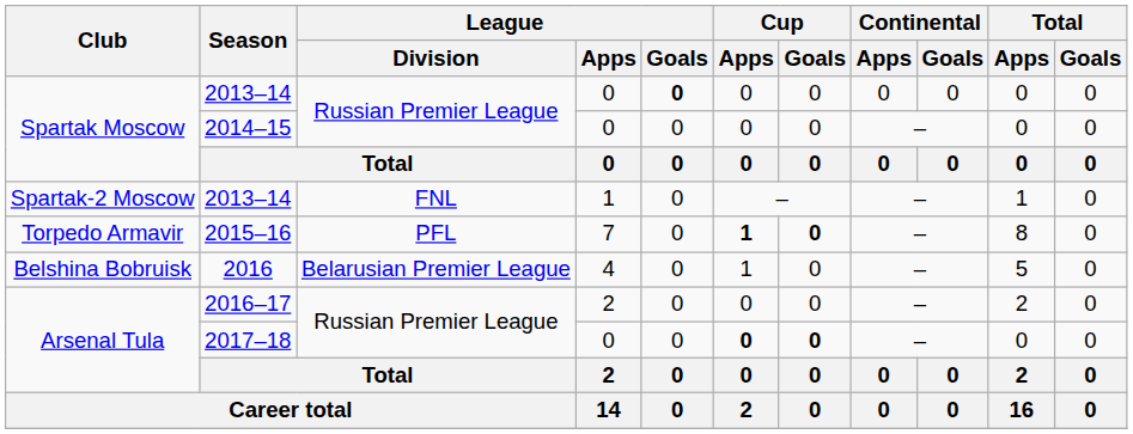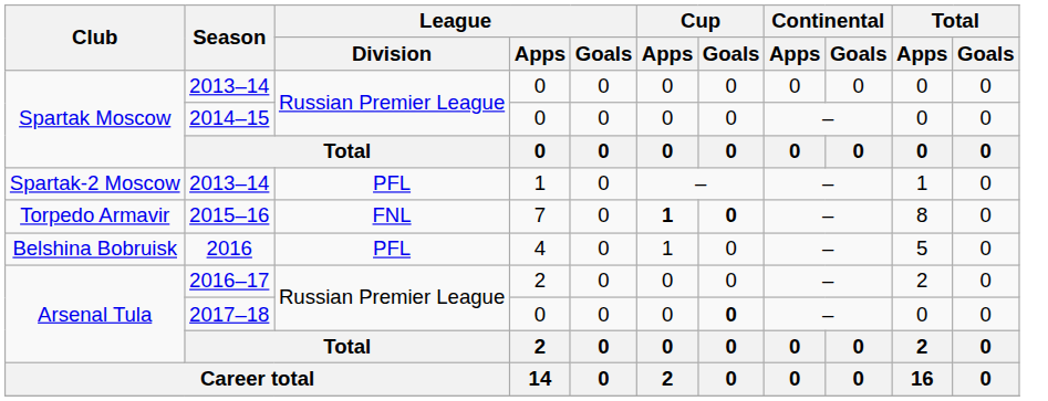 <table class="wikitable" style="text-align: center;">
 <tr>
 <th rowspan=2>Club</th>
 <th rowspan=2>Season</th>
 <th colspan=3>League</th>
 <th colspan=2>Cup</th>
 <th colspan=2>Continental</th>
 <th colspan=2>Total</th>
 </tr>
 <tr>
 <th>Division</th>
 <th>Apps</th>
 <th>Goals</th>
 <th>Apps</th>
 <th>Goals</th>
 <th>Apps</th>
 <th>Goals</th>
 <th>Apps</th>
 <th>Goals</th>
 </tr>
 <tr>
 <td rowspan=3><a href='#'>Spartak Moscow</a></td>
 <td><a href='#'>2013–14</a></td>
 <td rowspan=2><a href='#'>Russian Premier League</a></td>
 <td>0</td>
-<td><strong>0</strong></td>
+<td>0</td>
 <td>0</td>
 <td>0</td>
 <td>0</td>
 <td>0</td>
 <td>0</td>
 <td>0</td>
 </tr>
 <tr>
 <td><a href='#'>2014–15</a></td>
 <td>0</td>
 <td>0</td>
 <td>0</td>
 <td>0</td>
 <td colspan=2>–</td>
 <td>0</td>
 <td>0</td>
 </tr>
 <tr>
 <th colspan=2>Total</th>
 <th>0</th>
 <th>0</th>
 <th>0</th>
 <th>0</th>
 <th>0</th>
 <th>0</th>
 <th>0</th>
 <th>0</th>
 </tr>
 <tr>
 <td><a href='#'>Spartak-2 Moscow</a></td>
 <td><a href='#'>2013–14</a></td>
-<td><a href='#'>FNL</a></td>
+<td><a href='#'>PFL</a></td>
 <td>1</td>
 <td>0</td>
 <td colspan=2>–</td>
 <td colspan=2>–</td>
 <td>1</td>
 <td>0</td>
 </tr>
 <tr>
 <td><a href='#'>Torpedo Armavir</a></td>
 <td><a href='#'>2015–16</a></td>
-<td><a href='#'>PFL</a></td>
+<td><a href='#'>FNL</a></td>
 <td>7</td>
 <td>0</td>
 <td><strong>1</strong></td>
 <td><strong>0</strong></td>
 <td colspan=2>–</td>
 <td>8</td>
 <td>0</td>
 </tr>
 <tr>
 <td><a href='#'>Belshina Bobruisk</a></td>
 <td><a href='#'>2016</a></td>
-<td><a href='#'>Belarusian Premier League</a></td>
+<td><a href='#'>PFL</a></td>
 <td>4</td>
 <td>0</td>
 <td>1</td>
 <td>0</td>
 <td colspan=2>–</td>
 <td>5</td>
 <td>0</td>
 </tr>
 <tr>
 <td rowspan=3><a href='#'>Arsenal Tula</a></td>
 <td><a href='#'>2016–17</a></td>
 <td rowspan=2>Russian Premier League</td>
 <td>2</td>
 <td>0</td>
 <td>0</td>
 <td>0</td>
 <td colspan=2>–</td>
 <td>2</td>
 <td>0</td>
 </tr>
 <tr>
 <td><a href='#'>2017–18</a></td>
 <td>0</td>
 <td>0</td>
-<td><strong>0</strong></td>
+<td>0</td>
 <td><strong>0</strong></td>
 <td colspan=2>–</td>
 <td>0</td>
 <td>0</td>
 </tr>
 <tr>
 <th colspan=2>Total</th>
 <th>2</th>
 <th>0</th>
 <th>0</th>
 <th>0</th>
 <th>0</th>
 <th>0</th>
 <th>2</th>
 <th>0</th>
 </tr>
 <tr>
 <th colspan=3>Career total</th>
 <th>14</th>
 <th>0</th>
 <th>2</th>
 <th>0</th>
 <th>0</th>
 <th>0</th>
 <th>16</th>
 <th>0</th>
 </tr>
 <tr>
 </tr>
 </table>
